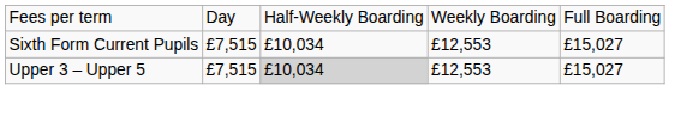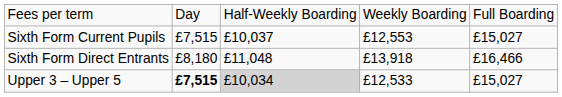 <table class="wikitable">
 <tr>
 <td>Fees per term</td>
 <td>Day</td>
 <td>Half-Weekly Boarding</td>
 <td>Weekly Boarding</td>
 <td>Full Boarding</td>
 </tr>
 <tr>
 <td>Sixth Form Current Pupils</td>
 <td>£7,515</td>
-<td>£10,034</td>
+<td>£10,037</td>
 <td>£12,553</td>
 <td>£15,027</td>
 </tr>
 <tr>
+<td>Sixth Form Direct Entrants</td>
+<td>£8,180</td>
+<td>£11,048</td>
+<td>£13,918</td>
+<td>£16,466</td>
+</tr>
+<tr>
 <td>Upper 3 – Upper 5</td>
-<td>£7,515</td>
+<td><strong>£7,515</strong></td>
 <td style="background: lightgrey;">£10,034</td>
-<td>£12,553</td>
+<td>£12,533</td>
 <td>£15,027</td>
 </tr>
 </table>
